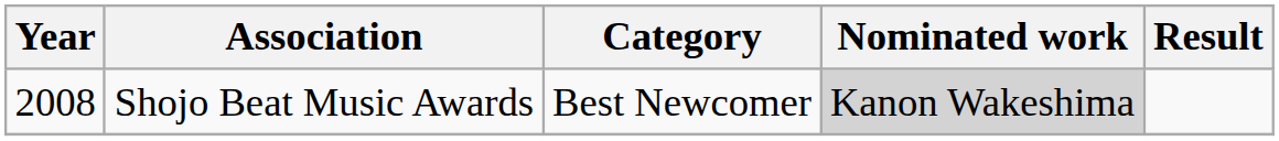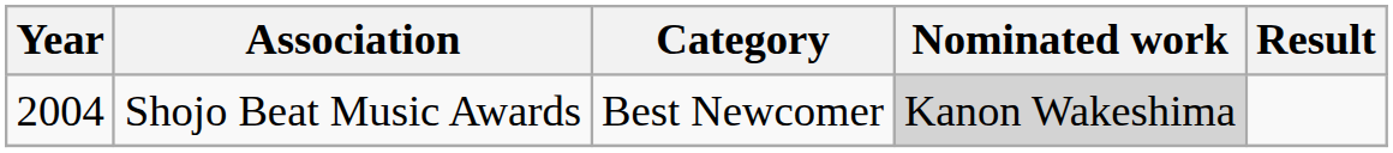 <table class="wikitable sortable">
 <tr>
 <th>Year</th>
 <th>Association</th>
 <th>Category</th>
 <th>Nominated work</th>
 <th>Result</th>
 </tr>
 <tr>
-<td rowspan="1" style="text-align:center;">2008</td>
+<td rowspan="1" style="text-align:center;">2004</td>
 <td>Shojo Beat Music Awards</td>
 <td>Best Newcomer</td>
 <td style="background: lightgrey;">Kanon Wakeshima</td>
 <td></td>
 </tr>
 <tr>
 </tr>
 </table>
